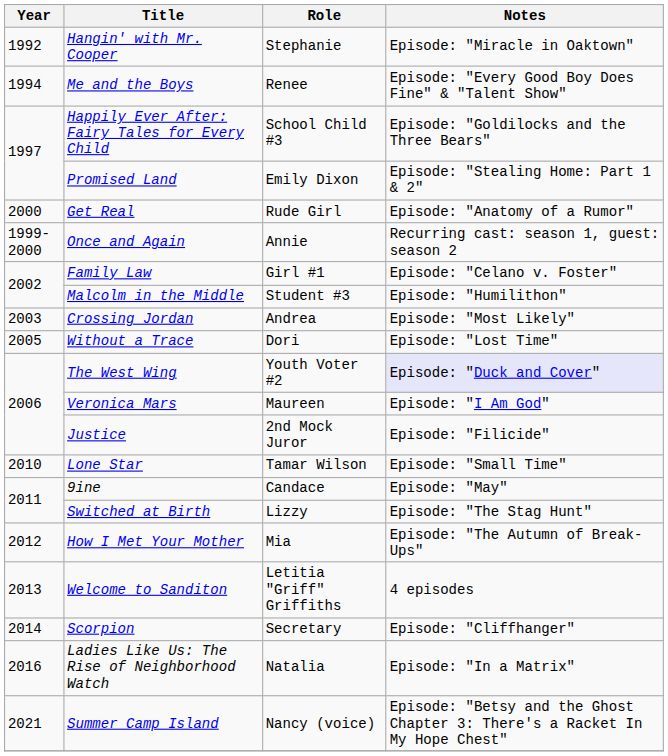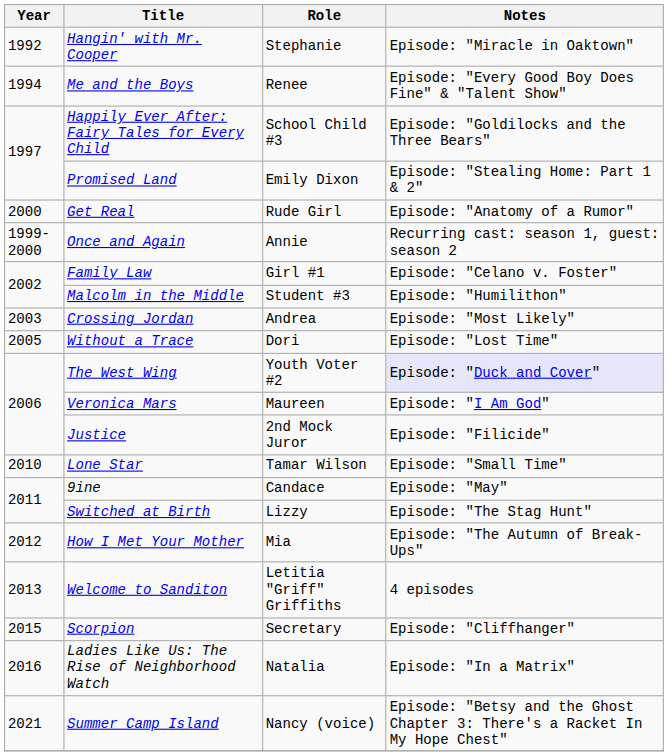 <table class="wikitable">
 <tr>
 <th>Year</th>
 <th>Title</th>
 <th>Role</th>
 <th>Notes</th>
 </tr>
 <tr>
 <td>1992</td>
 <td><em><a href='#'>Hangin' with Mr. Cooper</a></em></td>
 <td>Stephanie</td>
 <td>Episode: "Miracle in Oaktown"</td>
 </tr>
 <tr>
 <td>1994</td>
 <td><em><a href='#'>Me and the Boys</a></em></td>
 <td>Renee</td>
 <td>Episode: "Every Good Boy Does Fine" & "Talent Show"</td>
 </tr>
 <tr>
 <td rowspan=2>1997</td>
 <td><em><a href='#'>Happily Ever After: Fairy Tales for Every Child</a></em></td>
 <td>School Child #3</td>
 <td>Episode: "Goldilocks and the Three Bears"</td>
 </tr>
 <tr>
 <td><em><a href='#'>Promised Land</a></em></td>
 <td>Emily Dixon</td>
 <td>Episode: "Stealing Home: Part 1 & 2"</td>
 </tr>
 <tr>
 <td>2000</td>
 <td><em><a href='#'>Get Real</a></em></td>
 <td>Rude Girl</td>
 <td>Episode: "Anatomy of a Rumor"</td>
 </tr>
 <tr>
 <td>1999-2000</td>
 <td><em><a href='#'>Once and Again</a></em></td>
 <td>Annie</td>
 <td>Recurring cast: season 1, guest: season 2</td>
 </tr>
 <tr>
 <td rowspan=2>2002</td>
 <td><em><a href='#'>Family Law</a></em></td>
 <td>Girl #1</td>
 <td>Episode: "Celano v. Foster"</td>
 </tr>
 <tr>
 <td><em><a href='#'>Malcolm in the Middle</a></em></td>
 <td>Student #3</td>
 <td>Episode: "Humilithon"</td>
 </tr>
 <tr>
 <td>2003</td>
 <td><em><a href='#'>Crossing Jordan</a></em></td>
 <td>Andrea</td>
 <td>Episode: "Most Likely"</td>
 </tr>
 <tr>
 <td>2005</td>
 <td><em><a href='#'>Without a Trace</a></em></td>
 <td>Dori</td>
 <td>Episode: "Lost Time"</td>
 </tr>
 <tr>
 <td rowspan=3>2006</td>
 <td><em><a href='#'>The West Wing</a></em></td>
 <td>Youth Voter #2</td>
 <td style="background: lavender;">Episode: "<a href='#'>Duck and Cover</a>"</td>
 </tr>
 <tr>
 <td><em><a href='#'>Veronica Mars</a></em></td>
 <td>Maureen</td>
 <td>Episode: "<a href='#'>I Am God</a>"</td>
 </tr>
 <tr>
 <td><em><a href='#'>Justice</a></em></td>
 <td>2nd Mock Juror</td>
 <td>Episode: "Filicide"</td>
 </tr>
 <tr>
 <td>2010</td>
 <td><em><a href='#'>Lone Star</a></em></td>
 <td>Tamar Wilson</td>
 <td>Episode: "Small Time"</td>
 </tr>
 <tr>
 <td rowspan=2>2011</td>
 <td><em>9ine</em></td>
 <td>Candace</td>
 <td>Episode: "May"</td>
 </tr>
 <tr>
 <td><em><a href='#'>Switched at Birth</a></em></td>
 <td>Lizzy</td>
 <td>Episode: "The Stag Hunt"</td>
 </tr>
 <tr>
 <td>2012</td>
 <td><em><a href='#'>How I Met Your Mother</a></em></td>
 <td>Mia</td>
 <td>Episode: "The Autumn of Break-Ups"</td>
 </tr>
 <tr>
 <td>2013</td>
 <td><em><a href='#'>Welcome to Sanditon</a></em></td>
 <td>Letitia "Griff" Griffiths</td>
 <td>4 episodes</td>
 </tr>
 <tr>
-<td>2014</td>
+<td>2015</td>
 <td><em><a href='#'>Scorpion</a></em></td>
 <td>Secretary</td>
 <td>Episode: "Cliffhanger"</td>
 </tr>
 <tr>
 <td>2016</td>
 <td><em>Ladies Like Us: The Rise of Neighborhood Watch</em></td>
 <td>Natalia</td>
 <td>Episode: "In a Matrix"</td>
 </tr>
 <tr>
 <td>2021</td>
 <td><em><a href='#'>Summer Camp Island</a></em></td>
 <td>Nancy (voice)</td>
 <td>Episode: "Betsy and the Ghost Chapter 3: There's a Racket In My Hope Chest"</td>
 </tr>
 <tr>
 </tr>
 </table>
